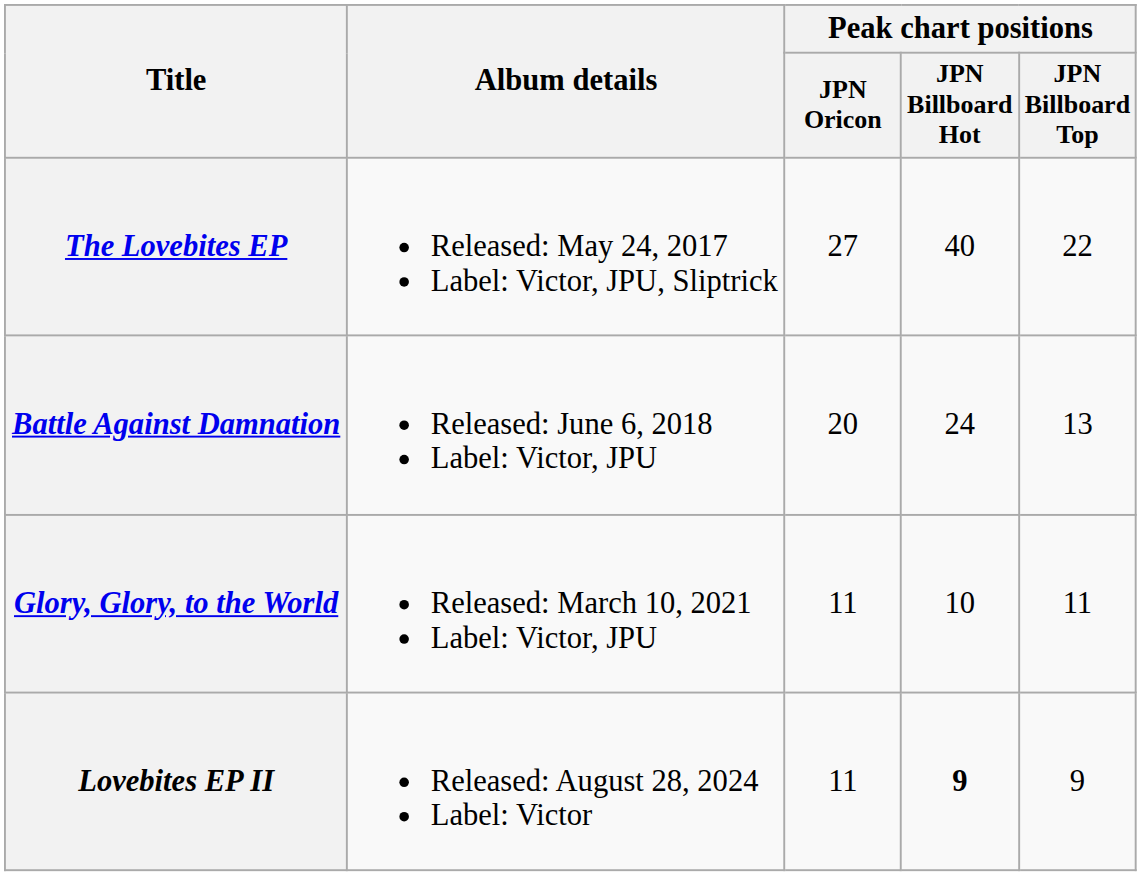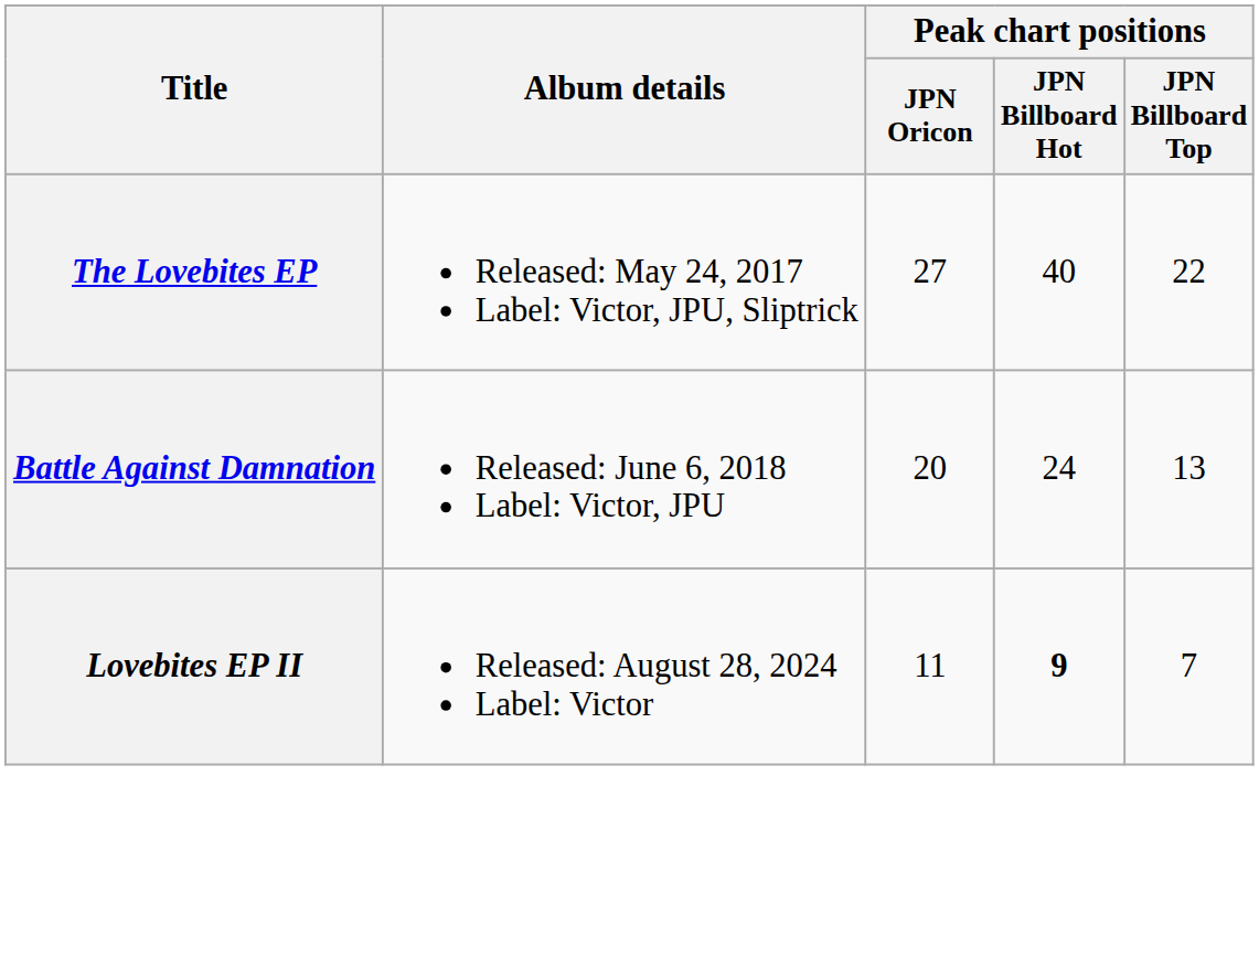 <table class="wikitable plainrowheaders">
 <tr>
 <th scope="col" rowspan="2">Title</th>
 <th scope="col" rowspan="2">Album details</th>
 <th scope="col" colspan="3">Peak chart positions</th>
 </tr>
 <tr>
 <th scope="col" style="width:4em;font-size:85%">JPN<br>Oricon<br></th>
 <th scope="col" style="width:4em;font-size:85%">JPN<br>Billboard<br>Hot<br></th>
 <th scope="col" style="width:4em;font-size:85%">JPN<br>Billboard<br>Top<br></th>
 </tr>
 <tr>
 <th scope="row"><em><a href='#'>The Lovebites EP</a></em></th>
 <td><br><ul><li>Released: May 24, 2017</li><li>Label: Victor, JPU, Sliptrick</li></ul></td>
 <td align="center">27</td>
 <td align="center">40</td>
 <td align="center">22</td>
 </tr>
 <tr>
 <th scope="row"><em><a href='#'>Battle Against Damnation</a></em></th>
 <td><br><ul><li>Released: June 6, 2018</li><li>Label: Victor, JPU</li></ul></td>
 <td align="center">20</td>
 <td align="center">24</td>
 <td align="center">13</td>
 </tr>
 <tr>
-<th scope="row"><em><a href='#'>Glory, Glory, to the World</a></em></th>
-<td><br><ul><li>Released: March 10, 2021</li><li>Label: Victor, JPU</li></ul></td>
-<td align="center">11</td>
-<td align="center">10</td>
-<td align="center">11</td>
-</tr>
-<tr>
 <th scope="row"><em>Lovebites EP II</em></th>
 <td><br><ul><li>Released: August 28, 2024</li><li>Label: Victor</li></ul></td>
 <td align="center">11</td>
 <td align="center"><strong>9</strong></td>
-<td align="center">9</td>
+<td align="center">7</td>
 </tr>
 </table>
